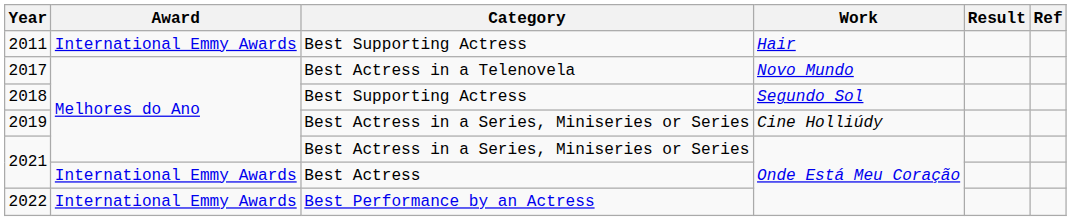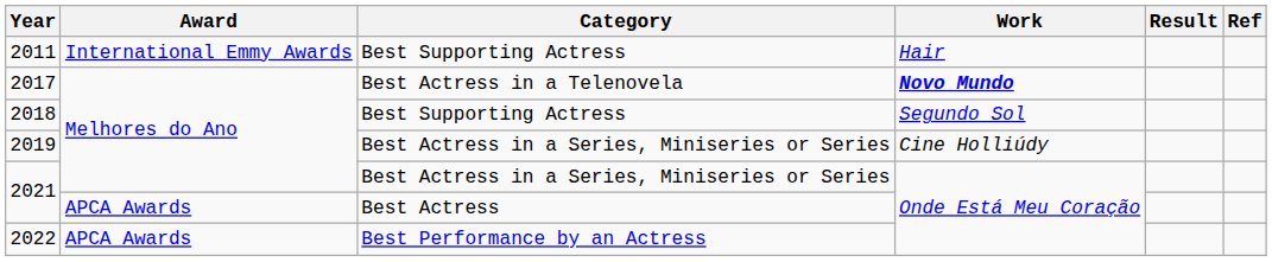 <table class="wikitable">
 <tr>
 <th>Year</th>
 <th>Award</th>
 <th>Category</th>
 <th>Work</th>
 <th>Result</th>
 <th>Ref</th>
 </tr>
 <tr>
 <td>2011</td>
 <td><a href='#'>International Emmy Awards</a></td>
 <td>Best Supporting Actress</td>
 <td><em><a href='#'>Hair</a></em></td>
 <td></td>
 <td></td>
 </tr>
 <tr>
 <td>2017</td>
 <td rowspan=4><a href='#'>Melhores do Ano</a></td>
 <td>Best Actress in a Telenovela</td>
-<td><em><a href='#'>Novo Mundo</a></em></td>
+<td><strong><em><a href='#'>Novo Mundo</a></em></strong></td>
 <td></td>
 <td></td>
 </tr>
 <tr>
 <td>2018</td>
 <td>Best Supporting Actress</td>
 <td><em><a href='#'>Segundo Sol</a></em></td>
 <td></td>
 <td></td>
 </tr>
 <tr>
 <td>2019</td>
 <td>Best Actress in a Series, Miniseries or Series</td>
 <td><em>Cine Holliúdy</em></td>
 <td></td>
 <td></td>
 </tr>
 <tr>
 <td rowspan=2>2021</td>
 <td>Best Actress in a Series, Miniseries or Series</td>
 <td rowspan=3><em><a href='#'>Onde Está Meu Coração</a></em></td>
 <td></td>
 <td></td>
 </tr>
 <tr>
-<td><a href='#'>International Emmy Awards</a></td>
+<td><a href='#'>APCA Awards</a></td>
 <td>Best Actress</td>
 <td></td>
 <td></td>
 </tr>
 <tr>
 <td>2022</td>
-<td><a href='#'>International Emmy Awards</a></td>
+<td><a href='#'>APCA Awards</a></td>
 <td><a href='#'>Best Performance by an Actress</a></td>
 <td></td>
 <td></td>
 </tr>
 </table>
